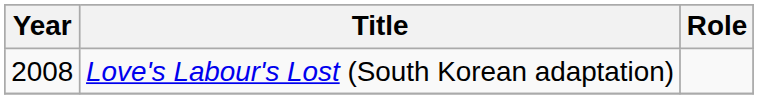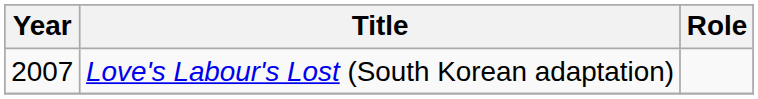 <table class="wikitable">
 <tr>
 <th>Year</th>
 <th>Title</th>
 <th>Role</th>
 </tr>
 <tr>
-<td style="text-align:center;">2008</td>
+<td style="text-align:center;">2007</td>
 <td><em><a href='#'>Love's Labour's Lost</a></em> (South Korean adaptation)</td>
 <td></td>
 </tr>
 <tr>
 </tr>
 </table>
